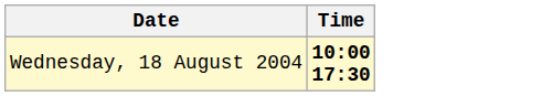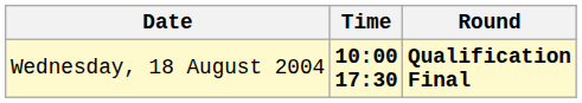 <table class="wikitable">
 <tr>
 <th>Date</th>
 <th>Time</th>
+<th>Round</th>
 </tr>
 <tr style=background:lemonchiffon>
 <td>Wednesday, 18 August 2004</td>
 <td><strong>10:00</strong><br><strong>17:30</strong></td>
+<td><strong>Qualification</strong><br><strong>Final</strong></td>
 </tr>
 </table>
